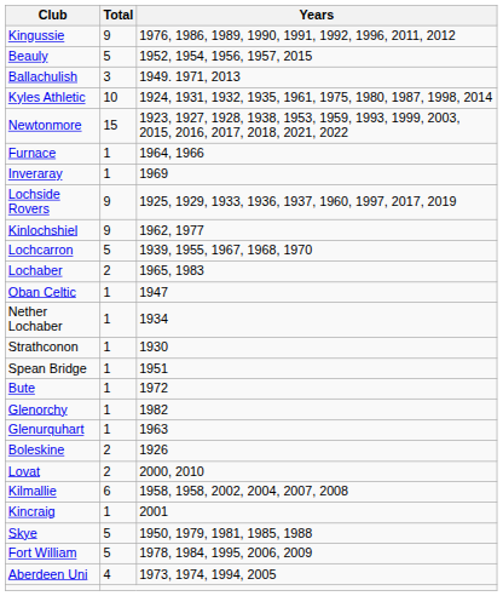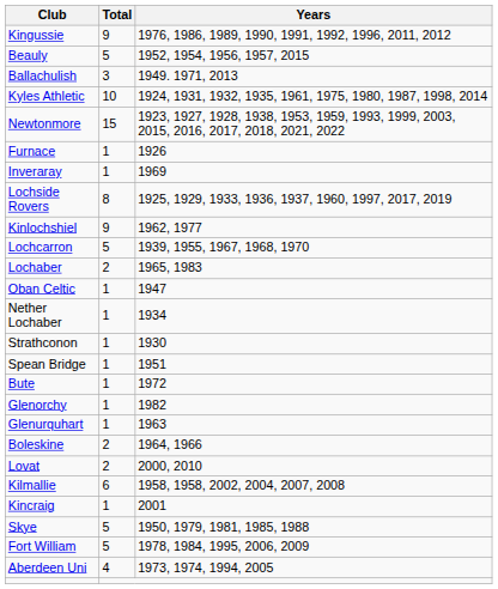 <table class="wikitable sortable">
 <tr>
 <th>Club</th>
 <th>Total</th>
 <th>Years</th>
 </tr>
 <tr>
 <td><a href='#'>Kingussie</a></td>
 <td>9</td>
 <td>1976, 1986, 1989, 1990, 1991, 1992, 1996, 2011, 2012</td>
 </tr>
 <tr>
 <td><a href='#'>Beauly</a></td>
 <td>5</td>
 <td>1952, 1954, 1956, 1957, 2015</td>
 </tr>
 <tr>
 <td><a href='#'>Ballachulish</a></td>
 <td>3</td>
 <td>1949. 1971, 2013</td>
 </tr>
 <tr>
 <td><a href='#'>Kyles Athletic</a></td>
 <td>10</td>
 <td>1924, 1931, 1932, 1935, 1961, 1975, 1980, 1987, 1998, 2014</td>
 </tr>
 <tr>
 <td><a href='#'>Newtonmore</a></td>
 <td>15</td>
 <td>1923, 1927, 1928, 1938, 1953, 1959, 1993, 1999, 2003, 2015,                            2016, 2017, 2018, 2021, 2022</td>
 </tr>
 <tr>
 <td><a href='#'>Furnace</a></td>
 <td>1</td>
-<td>1964, 1966</td>
+<td>1926</td>
 </tr>
 <tr>
 <td><a href='#'>Inveraray</a></td>
 <td>1</td>
 <td>1969</td>
 </tr>
 <tr>
 <td><a href='#'>Lochside Rovers</a></td>
-<td>9</td>
+<td>8</td>
 <td>1925, 1929, 1933, 1936, 1937, 1960, 1997, 2017, 2019</td>
 </tr>
 <tr>
 <td><a href='#'>Kinlochshiel</a></td>
 <td>9</td>
 <td>1962, 1977</td>
 </tr>
 <tr>
 <td><a href='#'>Lochcarron</a></td>
 <td>5</td>
 <td>1939, 1955, 1967, 1968, 1970</td>
 </tr>
 <tr>
 <td><a href='#'>Lochaber</a></td>
 <td>2</td>
 <td>1965, 1983</td>
 </tr>
 <tr>
 <td><a href='#'>Oban Celtic</a></td>
 <td>1</td>
 <td>1947</td>
 </tr>
 <tr>
 <td>Nether Lochaber</td>
 <td>1</td>
 <td>1934</td>
 </tr>
 <tr>
 <td>Strathconon</td>
 <td>1</td>
 <td>1930</td>
 </tr>
 <tr>
 <td>Spean Bridge</td>
 <td>1</td>
 <td>1951</td>
 </tr>
 <tr>
 <td><a href='#'>Bute</a></td>
 <td>1</td>
 <td>1972</td>
 </tr>
 <tr>
 <td><a href='#'>Glenorchy</a></td>
 <td>1</td>
 <td>1982</td>
 </tr>
 <tr>
 <td><a href='#'>Glenurquhart</a></td>
 <td>1</td>
 <td>1963</td>
 </tr>
 <tr>
 <td><a href='#'>Boleskine</a></td>
 <td>2</td>
-<td>1926</td>
+<td>1964, 1966</td>
 </tr>
 <tr>
 <td><a href='#'>Lovat</a></td>
 <td>2</td>
 <td>2000, 2010</td>
 </tr>
 <tr>
 <td><a href='#'>Kilmallie</a></td>
 <td>6</td>
 <td>1958, 1958, 2002, 2004, 2007, 2008</td>
 </tr>
 <tr>
 <td><a href='#'>Kincraig</a></td>
 <td>1</td>
 <td>2001</td>
 </tr>
 <tr>
 <td><a href='#'>Skye</a></td>
 <td>5</td>
 <td>1950, 1979, 1981, 1985, 1988</td>
 </tr>
 <tr>
 <td><a href='#'>Fort William</a></td>
 <td>5</td>
 <td>1978, 1984, 1995, 2006, 2009</td>
 </tr>
 <tr>
 <td><a href='#'>Aberdeen Uni</a></td>
 <td>4</td>
 <td>1973, 1974, 1994, 2005</td>
 </tr>
 <tr>
 <td></td>
 </tr>
 </table>
